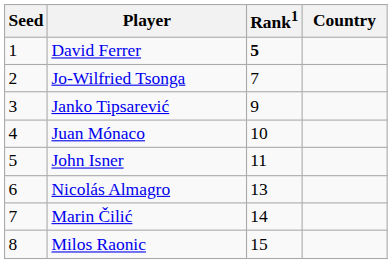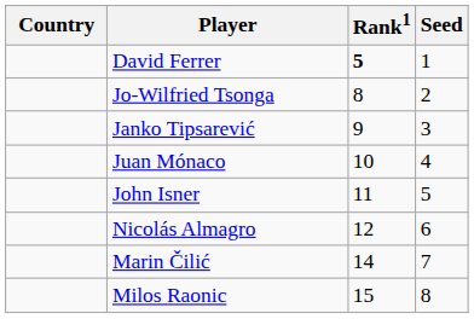 <table class="sortable wikitable">
 <tr>
-<th>Seed</th>
+<th width="70">Country</th>
 <th width="175">Player</th>
 <th>Rank<sup>1</sup></th>
-<th width="70">Country</th>
+<th>Seed</th>
 </tr>
 <tr>
-<td>1</td>
+<td></td>
 <td><a href='#'>David Ferrer</a></td>
 <td><strong>5</strong></td>
-<td></td>
+<td>1</td>
 </tr>
 <tr>
+<td></td>
+<td><a href='#'>Jo-Wilfried Tsonga</a></td>
+<td>8</td>
 <td>2</td>
-<td><a href='#'>Jo-Wilfried Tsonga</a></td>
-<td>7</td>
-<td></td>
 </tr>
 <tr>
-<td>3</td>
+<td></td>
 <td><a href='#'>Janko Tipsarević</a></td>
 <td>9</td>
-<td></td>
+<td>3</td>
 </tr>
 <tr>
-<td>4</td>
+<td></td>
 <td><a href='#'>Juan Mónaco</a></td>
 <td>10</td>
-<td></td>
+<td>4</td>
 </tr>
 <tr>
-<td>5</td>
+<td></td>
 <td><a href='#'>John Isner</a></td>
 <td>11</td>
-<td></td>
+<td>5</td>
 </tr>
 <tr>
+<td></td>
+<td><a href='#'>Nicolás Almagro</a></td>
+<td>12</td>
 <td>6</td>
-<td><a href='#'>Nicolás Almagro</a></td>
-<td>13</td>
-<td></td>
 </tr>
 <tr>
-<td>7</td>
+<td></td>
 <td><a href='#'>Marin Čilić</a></td>
 <td>14</td>
-<td></td>
+<td>7</td>
 </tr>
 <tr>
-<td>8</td>
+<td></td>
 <td><a href='#'>Milos Raonic</a></td>
 <td>15</td>
-<td></td>
+<td>8</td>
 </tr>
 </table>
